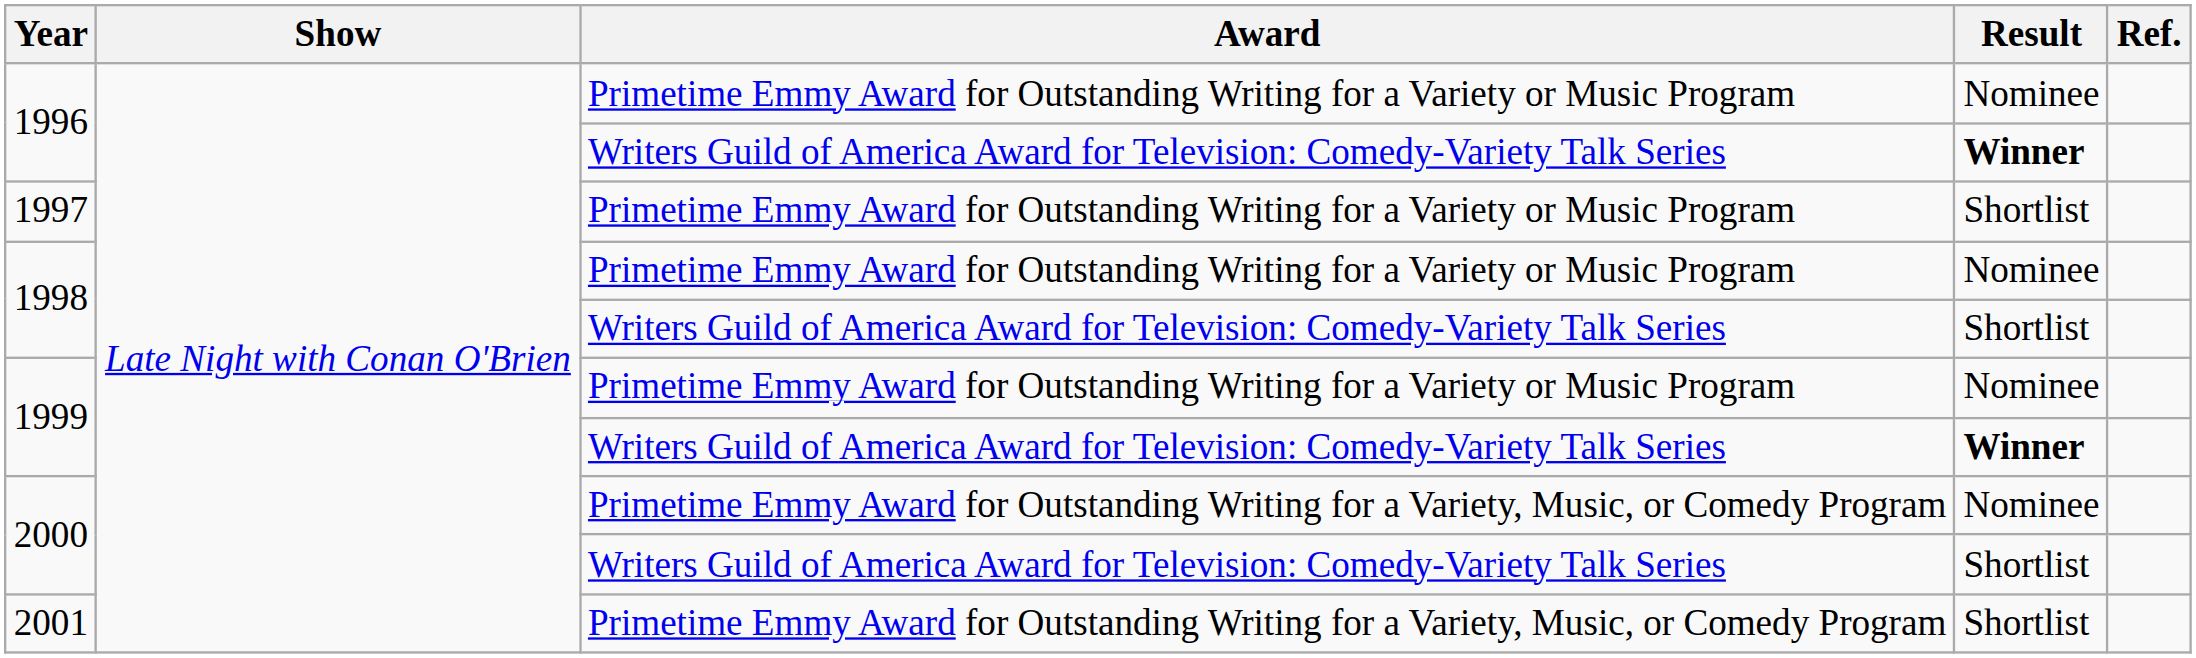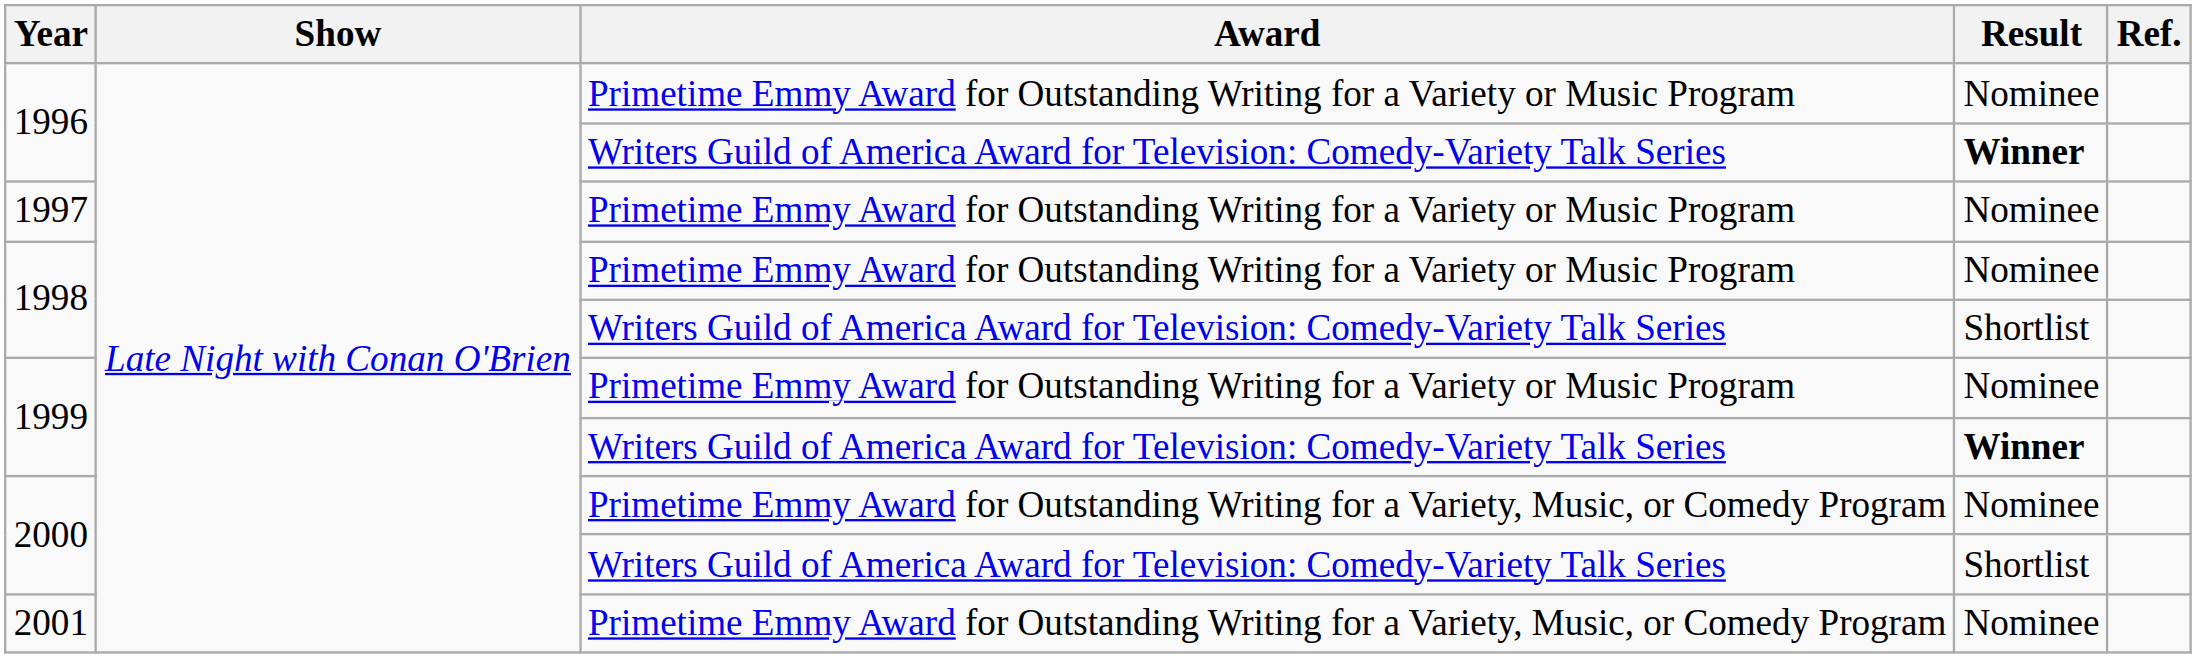 <table class="wikitable sortable mw-collapsible">
 <tr>
 <th>Year</th>
 <th>Show</th>
 <th>Award</th>
 <th>Result</th>
 <th>Ref.</th>
 </tr>
 <tr>
 <td rowspan="2">1996</td>
 <td rowspan="10"><em><a href='#'>Late Night with Conan O'Brien</a></em></td>
 <td><a href='#'>Primetime Emmy Award</a> for Outstanding Writing for a Variety or Music Program</td>
 <td>Nominee</td>
 <td></td>
 </tr>
 <tr>
 <td><a href='#'>Writers Guild of America Award for Television: Comedy-Variety Talk Series</a></td>
 <td><strong>Winner</strong></td>
 <td></td>
 </tr>
 <tr>
 <td>1997</td>
 <td><a href='#'>Primetime Emmy Award</a> for Outstanding Writing for a Variety or Music Program</td>
-<td>Shortlist</td>
+<td>Nominee</td>
 <td></td>
 </tr>
 <tr>
 <td rowspan="2">1998</td>
 <td><a href='#'>Primetime Emmy Award</a> for Outstanding Writing for a Variety or Music Program</td>
 <td>Nominee</td>
 <td></td>
 </tr>
 <tr>
 <td><a href='#'>Writers Guild of America Award for Television: Comedy-Variety Talk Series</a></td>
 <td>Shortlist</td>
 <td></td>
 </tr>
 <tr>
 <td rowspan="2">1999</td>
 <td><a href='#'>Primetime Emmy Award</a> for Outstanding Writing for a Variety or Music Program</td>
 <td>Nominee</td>
 <td></td>
 </tr>
 <tr>
 <td><a href='#'>Writers Guild of America Award for Television: Comedy-Variety Talk Series</a></td>
 <td><strong>Winner</strong></td>
 <td></td>
 </tr>
 <tr>
 <td rowspan="2">2000</td>
 <td><a href='#'>Primetime Emmy Award</a> for Outstanding Writing for a Variety, Music, or Comedy Program</td>
 <td>Nominee</td>
 <td></td>
 </tr>
 <tr>
 <td><a href='#'>Writers Guild of America Award for Television: Comedy-Variety Talk Series</a></td>
 <td>Shortlist</td>
 <td></td>
 </tr>
 <tr>
 <td>2001</td>
 <td><a href='#'>Primetime Emmy Award</a> for Outstanding Writing for a Variety, Music, or Comedy Program</td>
-<td>Shortlist</td>
+<td>Nominee</td>
 <td></td>
 </tr>
 </table>
